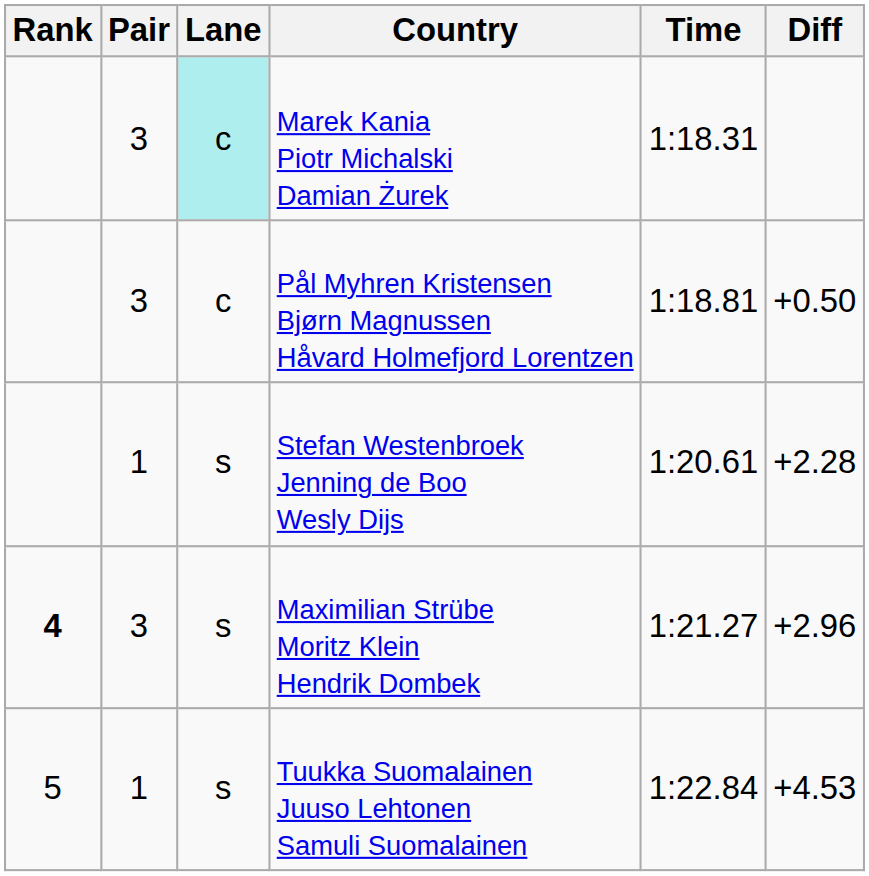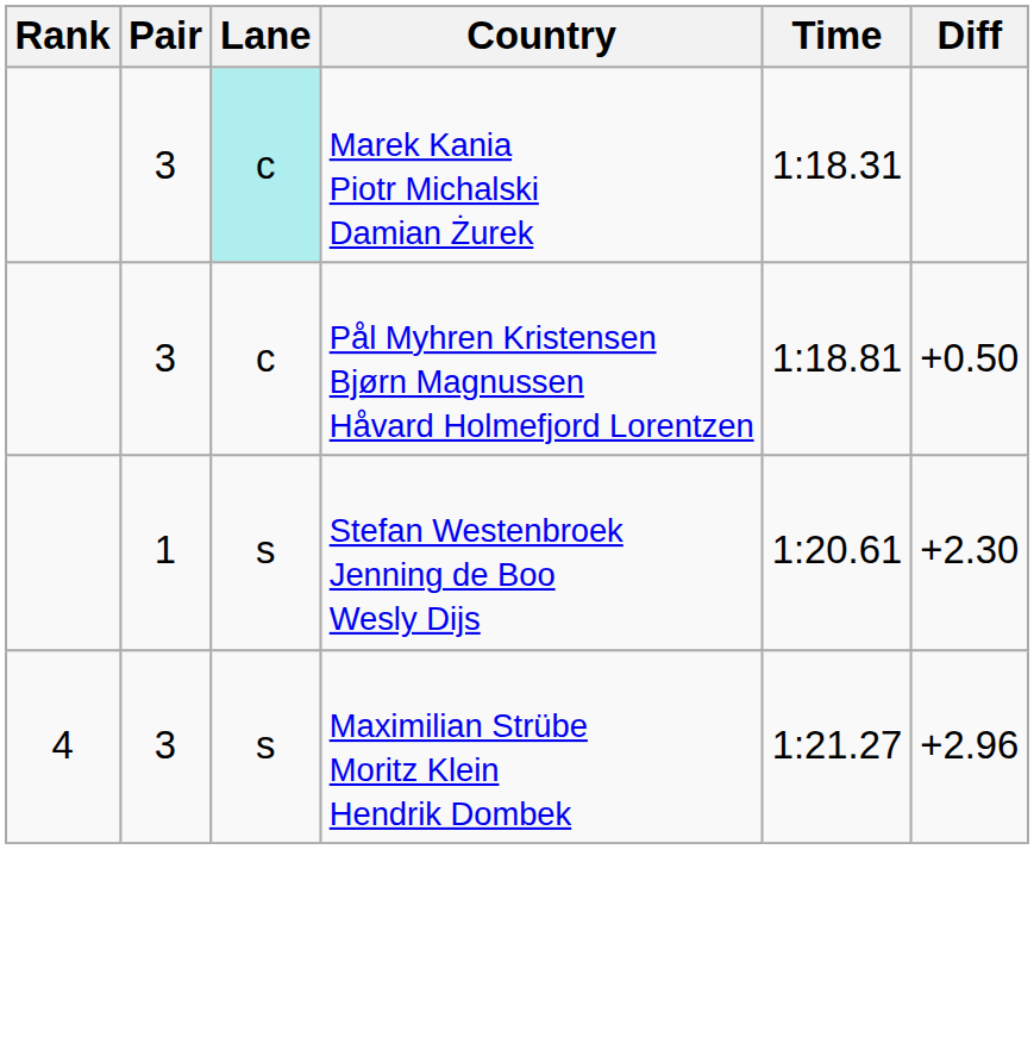 <table class="wikitable sortable" style="text-align:center">
 <tr>
 <th>Rank</th>
 <th>Pair</th>
 <th>Lane</th>
 <th>Country</th>
 <th>Time</th>
 <th>Diff</th>
 </tr>
 <tr>
 <td></td>
 <td>3</td>
 <td style="background: paleturquoise;">c</td>
 <td align=left><br><small><a href='#'>Marek Kania</a><br><a href='#'>Piotr Michalski</a><br><a href='#'>Damian Żurek</a></small></td>
 <td>1:18.31</td>
 <td></td>
 </tr>
 <tr>
 <td></td>
 <td>3</td>
 <td>c</td>
 <td align=left><br><small><a href='#'>Pål Myhren Kristensen</a><br><a href='#'>Bjørn Magnussen</a><br><a href='#'>Håvard Holmefjord Lorentzen</a></small></td>
 <td>1:18.81</td>
 <td>+0.50</td>
 </tr>
 <tr>
 <td></td>
 <td>1</td>
 <td>s</td>
 <td align=left><br><small><a href='#'>Stefan Westenbroek</a><br><a href='#'>Jenning de Boo</a><br><a href='#'>Wesly Dijs</a></small></td>
 <td>1:20.61</td>
-<td>+2.28</td>
+<td>+2.30</td>
 </tr>
 <tr>
-<td><strong>4</strong></td>
+<td>4</td>
 <td>3</td>
 <td>s</td>
 <td align=left><br><small><a href='#'>Maximilian Strübe</a><br><a href='#'>Moritz Klein</a><br><a href='#'>Hendrik Dombek</a></small></td>
 <td>1:21.27</td>
 <td>+2.96</td>
 </tr>
-<tr>
-<td>5</td>
-<td>1</td>
-<td>s</td>
-<td align=left><br><small><a href='#'>Tuukka Suomalainen</a><br><a href='#'>Juuso Lehtonen</a><br><a href='#'>Samuli Suomalainen</a></small></td>
-<td>1:22.84</td>
-<td>+4.53</td>
-</tr>
 </table>
